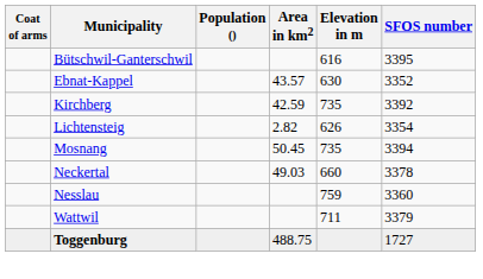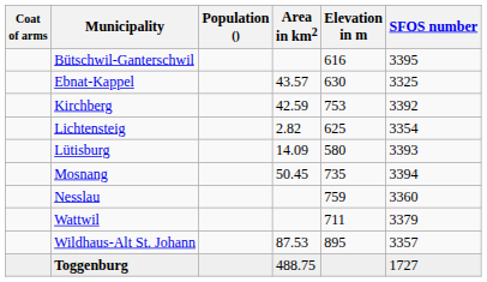 <table class="wikitable sortable">
 <tr>
 <th><small>Coat <br>of arms</small></th>
 <th>Municipality</th>
 <th>Population <br><small> ()</small></th>
 <th>Area<br>in km<sup>2</sup></th>
 <th>Elevation <br>in m</th>
 <th><a href='#'>SFOS number</a></th>
 </tr>
 <tr>
 <td></td>
 <td><a href='#'>Bütschwil-Ganterschwil</a></td>
 <td></td>
 <td></td>
 <td>616</td>
 <td>3395</td>
 </tr>
 <tr>
 <td></td>
 <td><a href='#'>Ebnat-Kappel</a></td>
 <td></td>
 <td>43.57</td>
 <td>630</td>
-<td>3352</td>
+<td>3325</td>
 </tr>
 <tr>
 <td></td>
 <td><a href='#'>Kirchberg</a></td>
 <td></td>
 <td>42.59</td>
-<td>735</td>
+<td>753</td>
 <td>3392</td>
 </tr>
 <tr>
 <td></td>
 <td><a href='#'>Lichtensteig</a></td>
 <td></td>
 <td>2.82</td>
-<td>626</td>
+<td>625</td>
 <td>3354</td>
+</tr>
+<tr>
+<td></td>
+<td><a href='#'>Lütisburg</a></td>
+<td></td>
+<td>14.09</td>
+<td>580</td>
+<td>3393</td>
 </tr>
 <tr>
 <td></td>
 <td><a href='#'>Mosnang</a></td>
 <td></td>
 <td>50.45</td>
 <td>735</td>
 <td>3394</td>
-</tr>
-<tr>
-<td></td>
-<td><a href='#'>Neckertal</a></td>
-<td></td>
-<td>49.03</td>
-<td>660</td>
-<td>3378</td>
 </tr>
 <tr>
 <td></td>
 <td><a href='#'>Nesslau</a></td>
 <td></td>
 <td></td>
 <td>759</td>
 <td>3360</td>
 </tr>
 <tr>
 <td></td>
 <td><a href='#'>Wattwil</a></td>
 <td></td>
 <td></td>
 <td>711</td>
 <td>3379</td>
 </tr>
+<tr>
+<td></td>
+<td><a href='#'>Wildhaus-Alt St. Johann</a></td>
+<td></td>
+<td>87.53</td>
+<td>895</td>
+<td>3357</td>
+</tr>
 <tr style="background-color:#EFEFEF;">
 <td align="center"></td>
 <td><strong>Toggenburg</strong></td>
 <td></td>
 <td>488.75</td>
 <td></td>
 <td>1727</td>
 </tr>
 </table>
